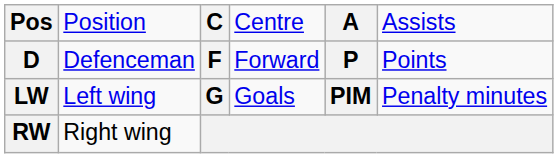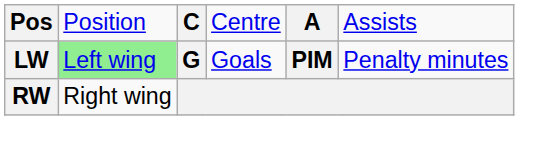 <table class="wikitable">
 <tr>
 <th>Pos</th>
 <td><a href='#'>Position</a></td>
 <th>C</th>
 <td><a href='#'>Centre</a></td>
 <th>A</th>
 <td><a href='#'>Assists</a></td>
 </tr>
 <tr>
-<th>D</th>
-<td><a href='#'>Defenceman</a></td>
-<th>F</th>
-<td><a href='#'>Forward</a></td>
-<th>P</th>
-<td><a href='#'>Points</a></td>
-</tr>
-<tr>
 <th>LW</th>
-<td><a href='#'>Left wing</a></td>
+<td style="background: lightgreen;"><a href='#'>Left wing</a></td>
 <th>G</th>
 <td><a href='#'>Goals</a></td>
 <th>PIM</th>
 <td><a href='#'>Penalty minutes</a></td>
 </tr>
 <tr>
 <th>RW</th>
 <td>Right wing</td>
 <th colspan="4"></th>
 </tr>
 </table>
